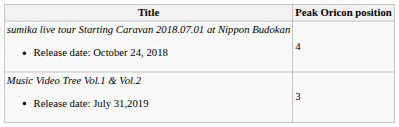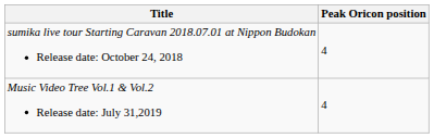 <table class="wikitable">
 <tr>
 <th>Title</th>
 <th>Peak Oricon position</th>
 </tr>
 <tr>
 <td><em>sumika live tour Starting Caravan 2018.07.01 at Nippon Budokan</em><br><ul><li>Release date: October 24, 2018</li></ul></td>
 <td>4</td>
 </tr>
 <tr>
 <td><em>Music Video Tree Vol.1 & Vol.2</em><br><ul><li>Release date: July 31,2019</li></ul></td>
-<td>3</td>
+<td>4</td>
 </tr>
 </table>
